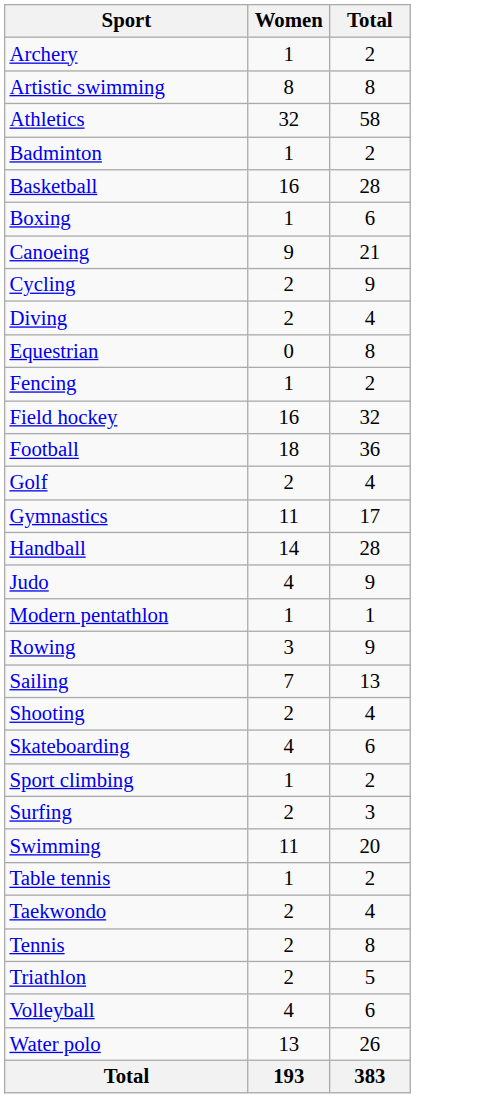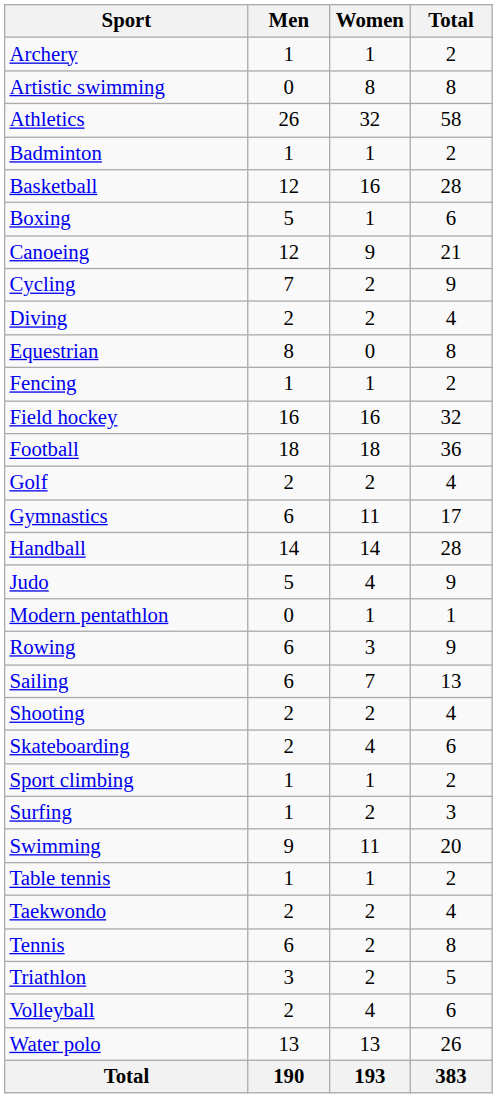 <table class="wikitable sortable" style="text-align:center;">
 <tr>
 <th width=180>Sport</th>
+<th width=55>Men</th>
 <th width=55>Women</th>
 <th width=55>Total</th>
 </tr>
 <tr>
 <td align=left><a href='#'>Archery</a></td>
 <td>1</td>
+<td>1</td>
 <td>2</td>
 </tr>
 <tr>
 <td align=left><a href='#'>Artistic swimming</a></td>
+<td>0</td>
 <td>8</td>
 <td>8</td>
 </tr>
 <tr>
 <td align=left><a href='#'>Athletics</a></td>
+<td>26</td>
 <td>32</td>
 <td>58</td>
 </tr>
 <tr>
 <td align=left><a href='#'>Badminton</a></td>
 <td>1</td>
+<td>1</td>
 <td>2</td>
 </tr>
 <tr>
 <td align=left><a href='#'>Basketball</a></td>
+<td>12</td>
 <td>16</td>
 <td>28</td>
 </tr>
 <tr>
 <td align=left><a href='#'>Boxing</a></td>
+<td>5</td>
 <td>1</td>
 <td>6</td>
 </tr>
 <tr>
 <td align=left><a href='#'>Canoeing</a></td>
+<td>12</td>
 <td>9</td>
 <td>21</td>
 </tr>
 <tr>
 <td align=left><a href='#'>Cycling</a></td>
+<td>7</td>
 <td>2</td>
 <td>9</td>
 </tr>
 <tr>
 <td align=left><a href='#'>Diving</a></td>
 <td>2</td>
+<td>2</td>
 <td>4</td>
 </tr>
 <tr>
 <td align=left><a href='#'>Equestrian</a></td>
+<td>8</td>
 <td>0</td>
 <td>8</td>
 </tr>
 <tr>
 <td align=left><a href='#'>Fencing</a></td>
 <td>1</td>
+<td>1</td>
 <td>2</td>
 </tr>
 <tr>
 <td align=left><a href='#'>Field hockey</a></td>
+<td>16</td>
 <td>16</td>
 <td>32</td>
 </tr>
 <tr>
 <td align=left><a href='#'>Football</a></td>
 <td>18</td>
+<td>18</td>
 <td>36</td>
 </tr>
 <tr>
 <td align=left><a href='#'>Golf</a></td>
 <td>2</td>
+<td>2</td>
 <td>4</td>
 </tr>
 <tr>
 <td align=left><a href='#'>Gymnastics</a></td>
+<td>6</td>
 <td>11</td>
 <td>17</td>
 </tr>
 <tr>
 <td align=left><a href='#'>Handball</a></td>
 <td>14</td>
+<td>14</td>
 <td>28</td>
 </tr>
 <tr>
 <td align=left><a href='#'>Judo</a></td>
+<td>5</td>
 <td>4</td>
 <td>9</td>
 </tr>
 <tr>
 <td align=left><a href='#'>Modern pentathlon</a></td>
+<td>0</td>
 <td>1</td>
 <td>1</td>
 </tr>
 <tr>
 <td align=left><a href='#'>Rowing</a></td>
+<td>6</td>
 <td>3</td>
 <td>9</td>
 </tr>
 <tr>
 <td align=left><a href='#'>Sailing</a></td>
+<td>6</td>
 <td>7</td>
 <td>13</td>
 </tr>
 <tr>
 <td align=left><a href='#'>Shooting</a></td>
 <td>2</td>
+<td>2</td>
 <td>4</td>
 </tr>
 <tr>
 <td align=left><a href='#'>Skateboarding</a></td>
+<td>2</td>
 <td>4</td>
 <td>6</td>
 </tr>
 <tr>
 <td align=left><a href='#'>Sport climbing</a></td>
 <td>1</td>
+<td>1</td>
 <td>2</td>
 </tr>
 <tr>
 <td align=left><a href='#'>Surfing</a></td>
+<td>1</td>
 <td>2</td>
 <td>3</td>
 </tr>
 <tr>
 <td align=left><a href='#'>Swimming</a></td>
+<td>9</td>
 <td>11</td>
 <td>20</td>
 </tr>
 <tr>
 <td align=left><a href='#'>Table tennis</a></td>
 <td>1</td>
+<td>1</td>
 <td>2</td>
 </tr>
 <tr>
 <td align=left><a href='#'>Taekwondo</a></td>
 <td>2</td>
+<td>2</td>
 <td>4</td>
 </tr>
 <tr>
 <td align=left><a href='#'>Tennis</a></td>
+<td>6</td>
 <td>2</td>
 <td>8</td>
 </tr>
 <tr>
 <td align=left><a href='#'>Triathlon</a></td>
+<td>3</td>
 <td>2</td>
 <td>5</td>
 </tr>
 <tr>
 <td align=left><a href='#'>Volleyball</a></td>
+<td>2</td>
 <td>4</td>
 <td>6</td>
 </tr>
 <tr>
 <td align=left><a href='#'>Water polo</a></td>
 <td>13</td>
+<td>13</td>
 <td>26</td>
 </tr>
 <tr>
 <th>Total</th>
+<th>190</th>
 <th>193</th>
 <th>383</th>
 </tr>
 </table>
